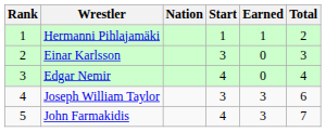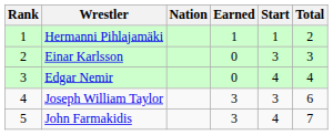 <table class="wikitable sortable" style="text-align:center;">
 <tr>
 <th>Rank</th>
 <th>Wrestler</th>
 <th>Nation</th>
+<th>Earned</th>
 <th>Start</th>
-<th>Earned</th>
 <th>Total</th>
 </tr>
 <tr style="background:#cfc;">
 <td>1</td>
 <td align=left><a href='#'>Hermanni Pihlajamäki</a></td>
 <td align=left></td>
 <td>1</td>
 <td>1</td>
 <td>2</td>
 </tr>
 <tr style="background:#cfc;">
 <td>2</td>
 <td align=left><a href='#'>Einar Karlsson</a></td>
 <td align=left></td>
+<td>0</td>
 <td>3</td>
-<td>0</td>
 <td>3</td>
 </tr>
 <tr style="background:#cfc;">
 <td>3</td>
 <td align=left><a href='#'>Edgar Nemir</a></td>
 <td align=left></td>
+<td>0</td>
 <td>4</td>
-<td>0</td>
 <td>4</td>
 </tr>
 <tr>
 <td>4</td>
 <td align=left><a href='#'>Joseph William Taylor</a></td>
 <td align=left></td>
 <td>3</td>
 <td>3</td>
 <td>6</td>
 </tr>
 <tr>
 <td>5</td>
 <td align=left><a href='#'>John Farmakidis</a></td>
 <td align=left></td>
+<td>3</td>
 <td>4</td>
-<td>3</td>
 <td>7</td>
 </tr>
 </table>
